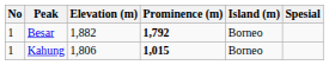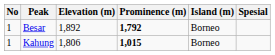 <table class="wikitable sortable">
 <tr>
 <th>No</th>
 <th>Peak</th>
 <th>Elevation (m)</th>
 <th>Prominence (m)</th>
 <th>Island (m)</th>
 <th>Spesial</th>
 </tr>
 <tr>
 <td>1</td>
 <td><a href='#'>Besar</a></td>
-<td>1,882</td>
+<td>1,892</td>
 <td><strong>1,792</strong></td>
 <td>Borneo</td>
 <td></td>
 </tr>
 <tr>
 <td>1</td>
 <td><a href='#'>Kahung</a></td>
 <td>1,806</td>
 <td><strong>1,015</strong></td>
 <td>Borneo</td>
 <td></td>
 </tr>
 </table>
